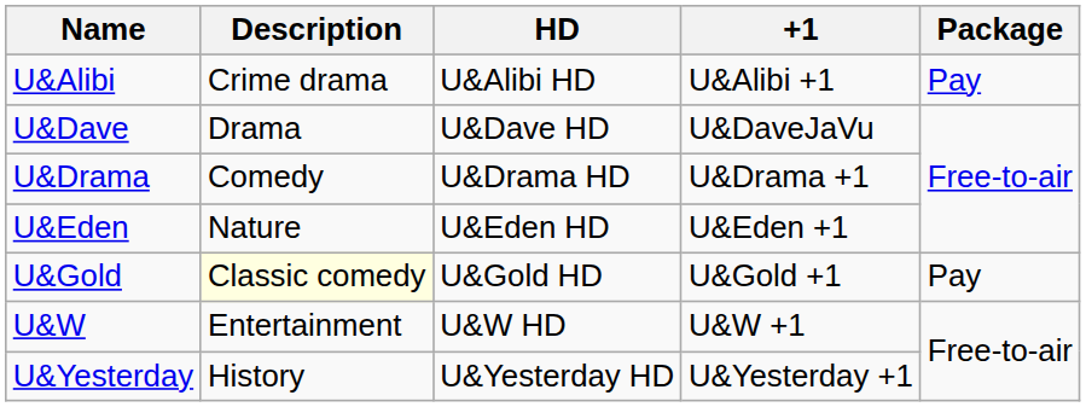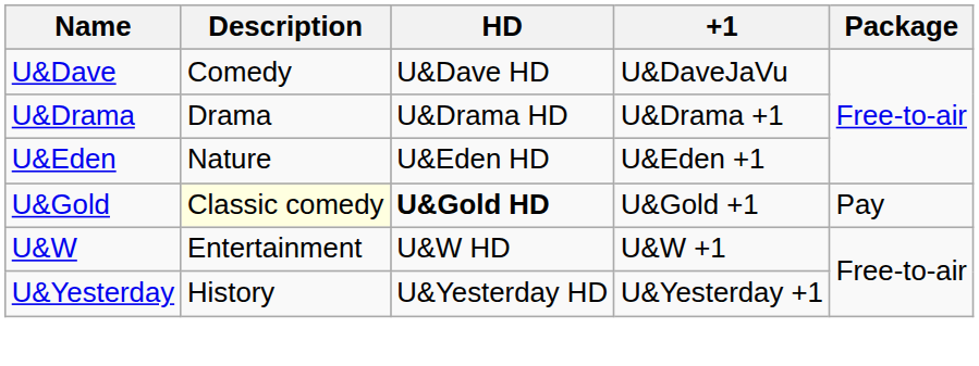 <table class="wikitable sortable">
 <tr>
 <th>Name</th>
 <th>Description</th>
 <th>HD</th>
 <th>+1</th>
 <th>Package</th>
 </tr>
 <tr>
-<td><a href='#'>U&Alibi</a></td>
-<td>Crime drama</td>
-<td>U&Alibi HD</td>
-<td>U&Alibi +1</td>
-<td><a href='#'>Pay</a></td>
-</tr>
-<tr>
 <td><a href='#'>U&Dave</a></td>
-<td>Drama</td>
+<td>Comedy</td>
 <td>U&Dave HD</td>
 <td>U&DaveJaVu</td>
 <td rowspan="3"><a href='#'>Free-to-air</a></td>
 </tr>
 <tr>
 <td><a href='#'>U&Drama</a></td>
-<td>Comedy</td>
+<td>Drama</td>
 <td>U&Drama HD</td>
 <td>U&Drama +1</td>
 </tr>
 <tr>
 <td><a href='#'>U&Eden</a></td>
 <td>Nature</td>
 <td>U&Eden HD</td>
 <td>U&Eden +1</td>
 </tr>
 <tr>
 <td><a href='#'>U&Gold</a></td>
 <td style="background: lightyellow;">Classic comedy</td>
-<td>U&Gold HD</td>
+<td><strong>U&Gold HD</strong></td>
 <td>U&Gold +1</td>
 <td rowspan="1">Pay</td>
 </tr>
 <tr>
 <td><a href='#'>U&W</a></td>
 <td>Entertainment</td>
 <td>U&W HD</td>
 <td>U&W +1</td>
 <td rowspan="2">Free-to-air</td>
 </tr>
 <tr>
 <td><a href='#'>U&Yesterday</a></td>
 <td>History</td>
 <td>U&Yesterday HD</td>
 <td>U&Yesterday +1</td>
 </tr>
 </table>
